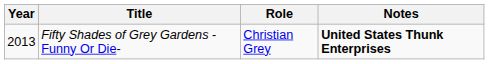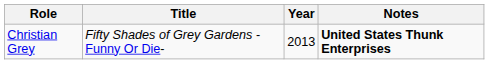 <table class="wikitable sortable">
 <tr>
+<th>Role</th>
+<th>Title</th>
 <th>Year</th>
-<th>Title</th>
-<th>Role</th>
 <th class="unsortable">Notes</th>
 </tr>
 <tr>
+<td><a href='#'>Christian Grey</a></td>
+<td><em>Fifty Shades of Grey Gardens</em> -<a href='#'>Funny Or Die</a>-</td>
 <td>2013</td>
-<td><em>Fifty Shades of Grey Gardens</em> -<a href='#'>Funny Or Die</a>-</td>
-<td><a href='#'>Christian Grey</a></td>
 <td><strong>United States Thunk Enterprises</strong></td>
 </tr>
 </table>
